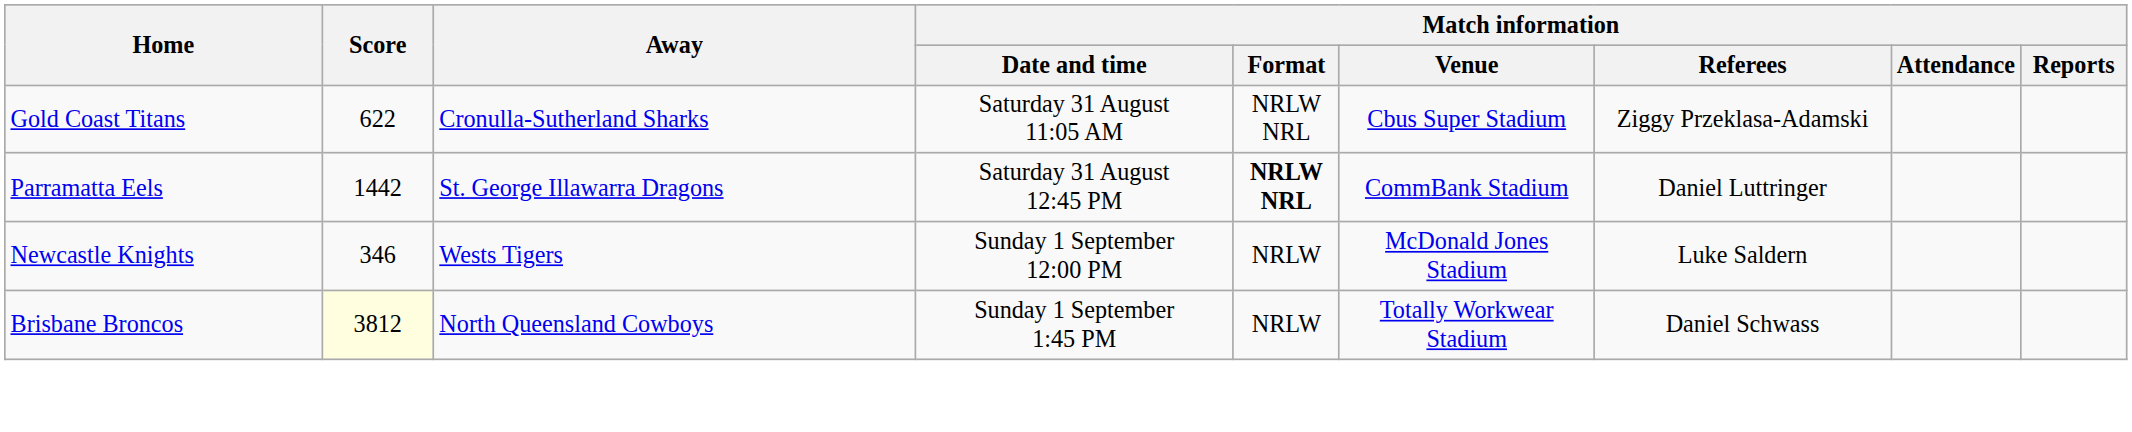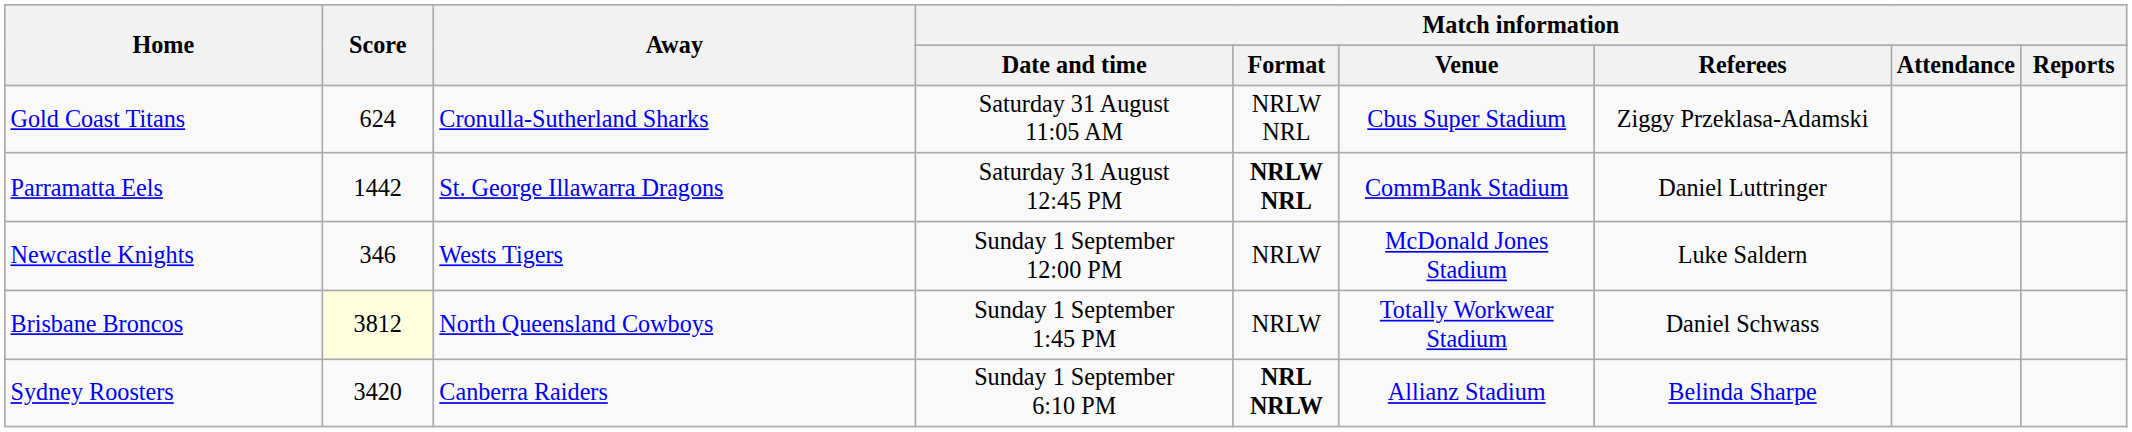 <table class="wikitable" width="100%" style="border-collapse:collapse; font-size:90%; text-align:center;">
 <tr>
 <th rowspan="2">Home</th>
 <th rowspan="2" text-align:center;>Score</th>
 <th rowspan="2">Away</th>
 <th colspan="6">Match information</th>
 </tr>
 <tr>
 <th width="15%">Date and time</th>
 <th width="5%">Format</th>
 <th width="12%">Venue</th>
 <th width="14%">Referees</th>
 <th width="5%">Attendance</th>
 <th width="5%">Reports</th>
 </tr>
 <tr>
 <td align="left"> <a href='#'>Gold Coast Titans</a></td>
-<td>622</td>
+<td>624</td>
 <td align="left"> <a href='#'>Cronulla-Sutherland Sharks</a></td>
 <td>Saturday 31 August<br>11:05 AM</td>
 <td>NRLW<br>NRL</td>
 <td><a href='#'>Cbus Super Stadium</a></td>
 <td>Ziggy Przeklasa-Adamski</td>
 <td></td>
 <td></td>
 </tr>
 <tr>
 <td align="left"> <a href='#'>Parramatta Eels</a></td>
 <td>1442</td>
 <td align="left"> <a href='#'>St. George Illawarra Dragons</a></td>
 <td>Saturday 31 August<br>12:45 PM</td>
 <td><strong>NRLW<br>NRL</strong></td>
 <td><a href='#'>CommBank Stadium</a></td>
 <td>Daniel Luttringer</td>
 <td></td>
 <td></td>
 </tr>
 <tr>
 <td align="left"> <a href='#'>Newcastle Knights</a></td>
 <td>346</td>
 <td align="left"> <a href='#'>Wests Tigers</a></td>
 <td>Sunday 1 September<br>12:00 PM</td>
 <td>NRLW<br></td>
 <td><a href='#'>McDonald Jones Stadium</a></td>
 <td>Luke Saldern</td>
 <td></td>
 <td></td>
 </tr>
 <tr>
 <td align="left"> <a href='#'>Brisbane Broncos</a></td>
 <td style="background: lightyellow;">3812</td>
 <td align="left"> <a href='#'>North Queensland Cowboys</a></td>
 <td>Sunday 1 September<br>1:45 PM</td>
 <td>NRLW<br></td>
 <td><a href='#'>Totally Workwear Stadium</a></td>
 <td>Daniel Schwass</td>
 <td></td>
 <td></td>
 </tr>
+<tr>
+<td align="left"> <a href='#'>Sydney Roosters</a></td>
+<td>3420</td>
+<td align="left"> <a href='#'>Canberra Raiders</a></td>
+<td>Sunday 1 September<br>6:10 PM</td>
+<td><strong>NRL<br>NRLW</strong></td>
+<td><a href='#'>Allianz Stadium</a></td>
+<td><a href='#'>Belinda Sharpe</a></td>
+<td></td>
+<td></td>
+</tr>
 </table>
